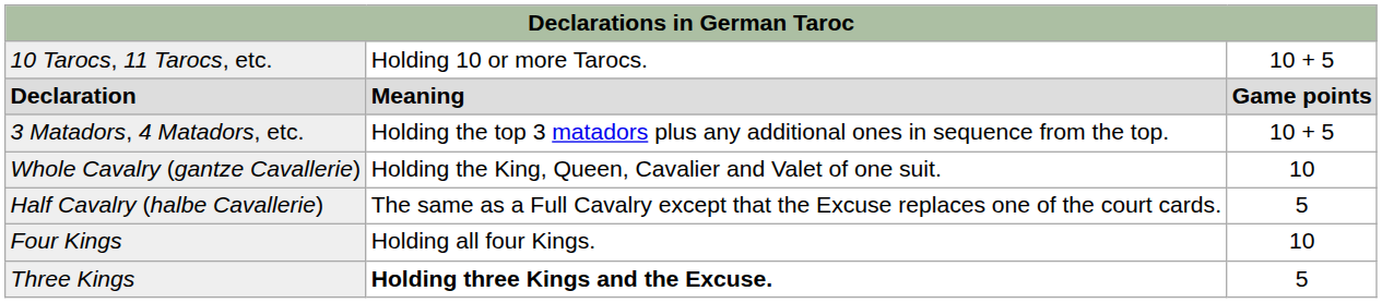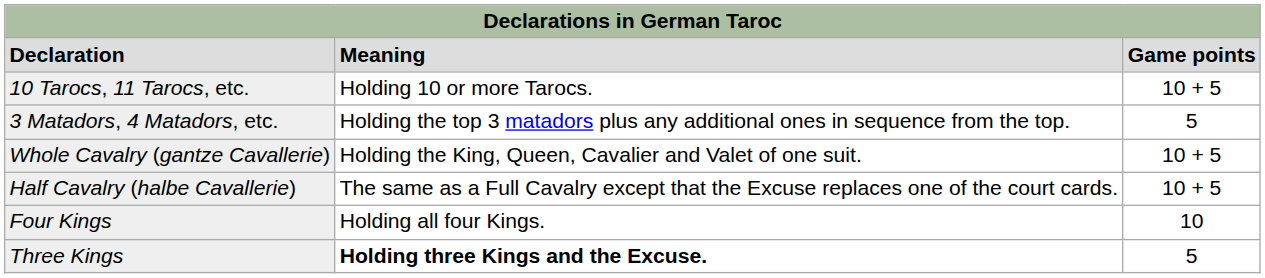 <table class="wikitable" align="float:left"  style="background-color:white">
 <tr style="background-color:#Acbfa3">
 <td colspan="3" align="center"><strong>Declarations in German Taroc</strong></td>
-</tr>
-<tr>
-<td style="background:#efefef;"><em>10 Tarocs</em>, <em>11 Tarocs</em>, etc.</td>
-<td>Holding 10 or more Tarocs.</td>
-<td align="center">10 + 5</td>
 </tr>
 <tr style="background: #DDDDDD;">
 <td><strong>Declaration</strong></td>
 <td><strong>Meaning</strong></td>
 <td><strong>Game points</strong></td>
 </tr>
 <tr>
+<td style="background:#efefef;"><em>10 Tarocs</em>, <em>11 Tarocs</em>, etc.</td>
+<td>Holding 10 or more Tarocs.</td>
+<td align="center">10 + 5</td>
+</tr>
+<tr>
 <td style="background:#efefef;"><em>3 Matadors</em>, <em>4 Matadors</em>, etc.</td>
 <td>Holding the top 3 <a href='#'>matadors</a> plus any additional ones in sequence from the top.</td>
-<td align="center">10 + 5</td>
+<td align="center">5</td>
 </tr>
 <tr>
 <td style="background:#efefef;"><em>Whole Cavalry</em> (<em>gantze Cavallerie</em>)</td>
 <td>Holding the King, Queen, Cavalier and Valet of one suit.</td>
-<td align="center">10</td>
+<td align="center">10 + 5</td>
 </tr>
 <tr>
 <td style="background:#efefef;"><em>Half Cavalry</em> (<em>halbe Cavallerie</em>)</td>
 <td>The same as a Full Cavalry except that the Excuse replaces one of the court cards.</td>
-<td align="center">5</td>
+<td align="center">10 + 5</td>
 </tr>
 <tr>
 <td style="background:#efefef;"><em>Four Kings</em></td>
 <td>Holding all four Kings.</td>
 <td align="center">10</td>
 </tr>
 <tr>
 <td style="background:#efefef;"><em>Three Kings</em></td>
 <td><strong>Holding three Kings and the Excuse.</strong></td>
 <td align="center">5</td>
 </tr>
 </table>
